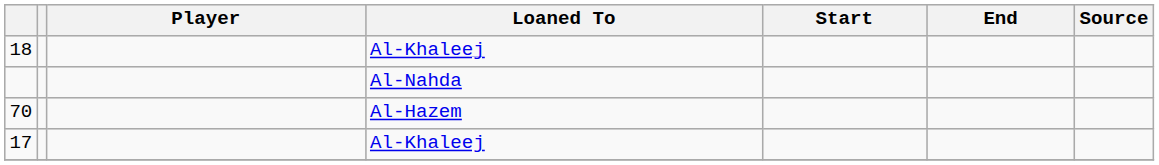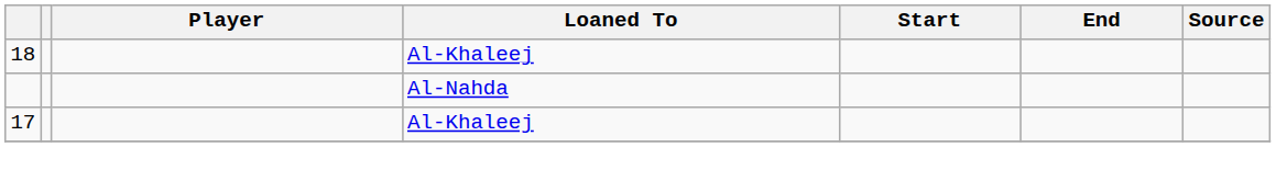 <table class="wikitable plainrowheaders sortable" style="font-size:95%">
 <tr>
 <th></th>
 <th></th>
 <th scope=col style="width:200px;"><strong>Player</strong></th>
 <th scope=col style="width:250px;"><strong>Loaned To</strong></th>
 <th scope=col style="width:100px;"><strong>Start</strong></th>
 <th scope=col style="width:90px;"><strong>End</strong></th>
 <th><strong>Source</strong></th>
 </tr>
 <tr>
 <td align=center>18</td>
 <td align=center></td>
 <td></td>
 <td> <a href='#'>Al-Khaleej</a></td>
 <td align=center></td>
 <td align=center></td>
 <td align=center></td>
 </tr>
 <tr>
 <td align=center></td>
 <td align=center></td>
 <td></td>
 <td> <a href='#'>Al-Nahda</a></td>
 <td align=center></td>
 <td align=center></td>
 <td align=center></td>
 </tr>
 <tr>
-<td align=center>70</td>
-<td align=center></td>
-<td></td>
-<td> <a href='#'>Al-Hazem</a></td>
-<td align=center></td>
-<td align=center></td>
-<td align=center></td>
-</tr>
-<tr>
 <td align=center>17</td>
 <td align=center></td>
 <td></td>
 <td> <a href='#'>Al-Khaleej</a></td>
 <td align=center></td>
 <td align=center></td>
 <td align=center></td>
 </tr>
 <tr>
 </tr>
 </table>
